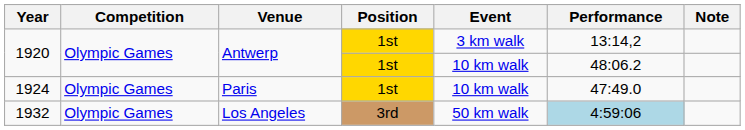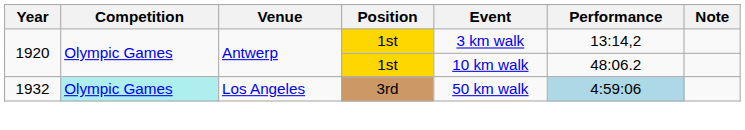 <table class="wikitable" width=55% style="font-size:90%; text-align:center;">
 <tr>
 <th>Year</th>
 <th>Competition</th>
 <th>Venue</th>
 <th>Position</th>
 <th>Event</th>
 <th>Performance</th>
 <th>Note</th>
 </tr>
 <tr>
 <td rowspan=2>1920</td>
 <td rowspan=2 align=left><a href='#'>Olympic Games</a></td>
 <td rowspan=2 align=left> <a href='#'>Antwerp</a></td>
 <td bgcolor=gold>1st</td>
 <td><a href='#'>3 km walk</a></td>
 <td>13:14,2</td>
 <td></td>
 </tr>
 <tr>
 <td bgcolor=gold>1st</td>
 <td><a href='#'>10 km walk</a></td>
 <td>48:06.2</td>
 <td></td>
 </tr>
 <tr>
-<td rowspan=1>1924</td>
-<td rowspan=1 align=left><a href='#'>Olympic Games</a></td>
-<td rowspan=1 align=left> <a href='#'>Paris</a></td>
-<td bgcolor=gold>1st</td>
-<td><a href='#'>10 km walk</a></td>
-<td>47:49.0</td>
-<td></td>
-</tr>
-<tr>
 <td rowspan=1>1932</td>
-<td rowspan=1 align=left><a href='#'>Olympic Games</a></td>
+<td rowspan=1 align=left style="background: paleturquoise;"><a href='#'>Olympic Games</a></td>
 <td rowspan=1 align=left> <a href='#'>Los Angeles</a></td>
 <td bgcolor=cc9966>3rd</td>
 <td><a href='#'>50 km walk</a></td>
 <td style="background: lightblue;">4:59:06</td>
 <td></td>
 </tr>
 </table>
